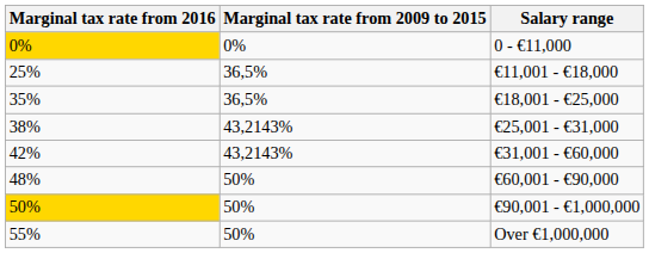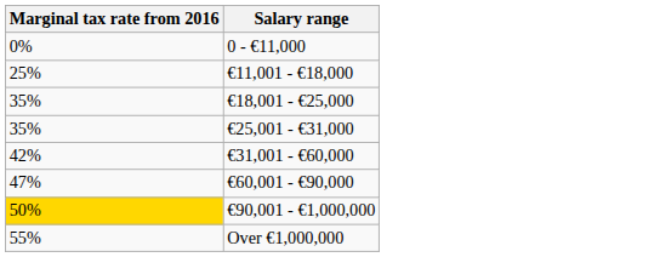 <table class="wikitable">
 <tr>
 <th>Marginal tax rate from 2016</th>
-<th>Marginal tax rate from 2009 to 2015</th>
 <th>Salary range</th>
 </tr>
 <tr>
-<td style="background: gold;">0%</td>
 <td>0%</td>
 <td>0 - €11,000</td>
 </tr>
 <tr>
 <td>25%</td>
-<td>36,5%</td>
 <td>€11,001 - €18,000</td>
 </tr>
 <tr>
 <td>35%</td>
-<td>36,5%</td>
 <td>€18,001 - €25,000</td>
 </tr>
 <tr>
-<td>38%</td>
-<td>43,2143%</td>
+<td>35%</td>
 <td>€25,001 - €31,000</td>
 </tr>
 <tr>
 <td>42%</td>
-<td>43,2143%</td>
 <td>€31,001 - €60,000</td>
 </tr>
 <tr>
-<td>48%</td>
-<td>50%</td>
+<td>47%</td>
 <td>€60,001 - €90,000</td>
 </tr>
 <tr>
 <td style="background: gold;">50%</td>
-<td>50%</td>
 <td>€90,001 - €1,000,000</td>
 </tr>
 <tr>
 <td>55%</td>
-<td>50%</td>
 <td>Over €1,000,000</td>
 </tr>
 </table>
